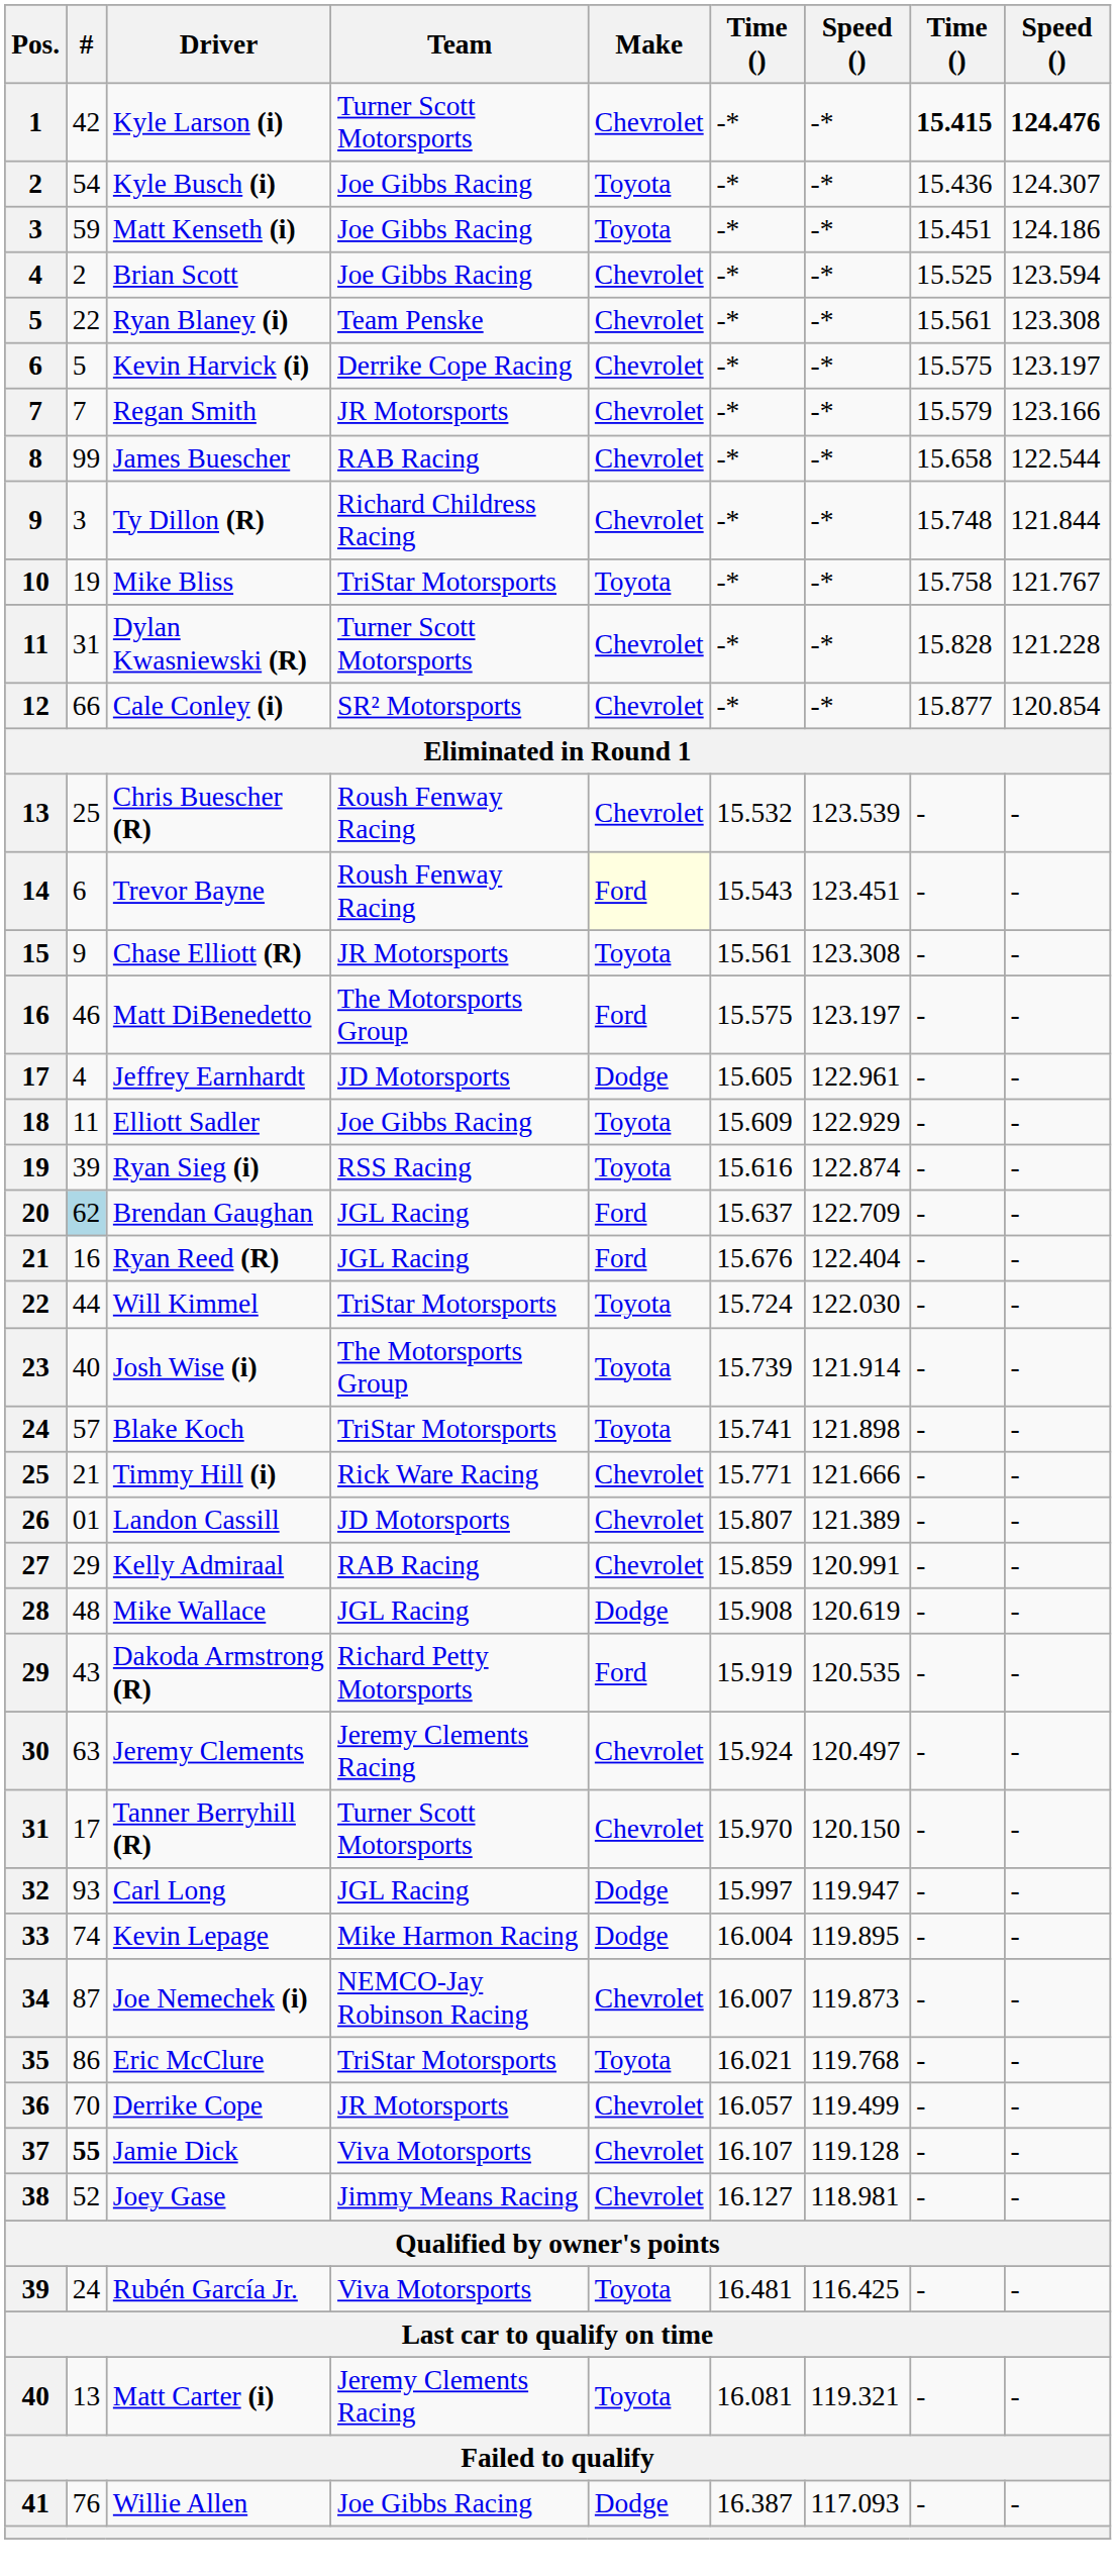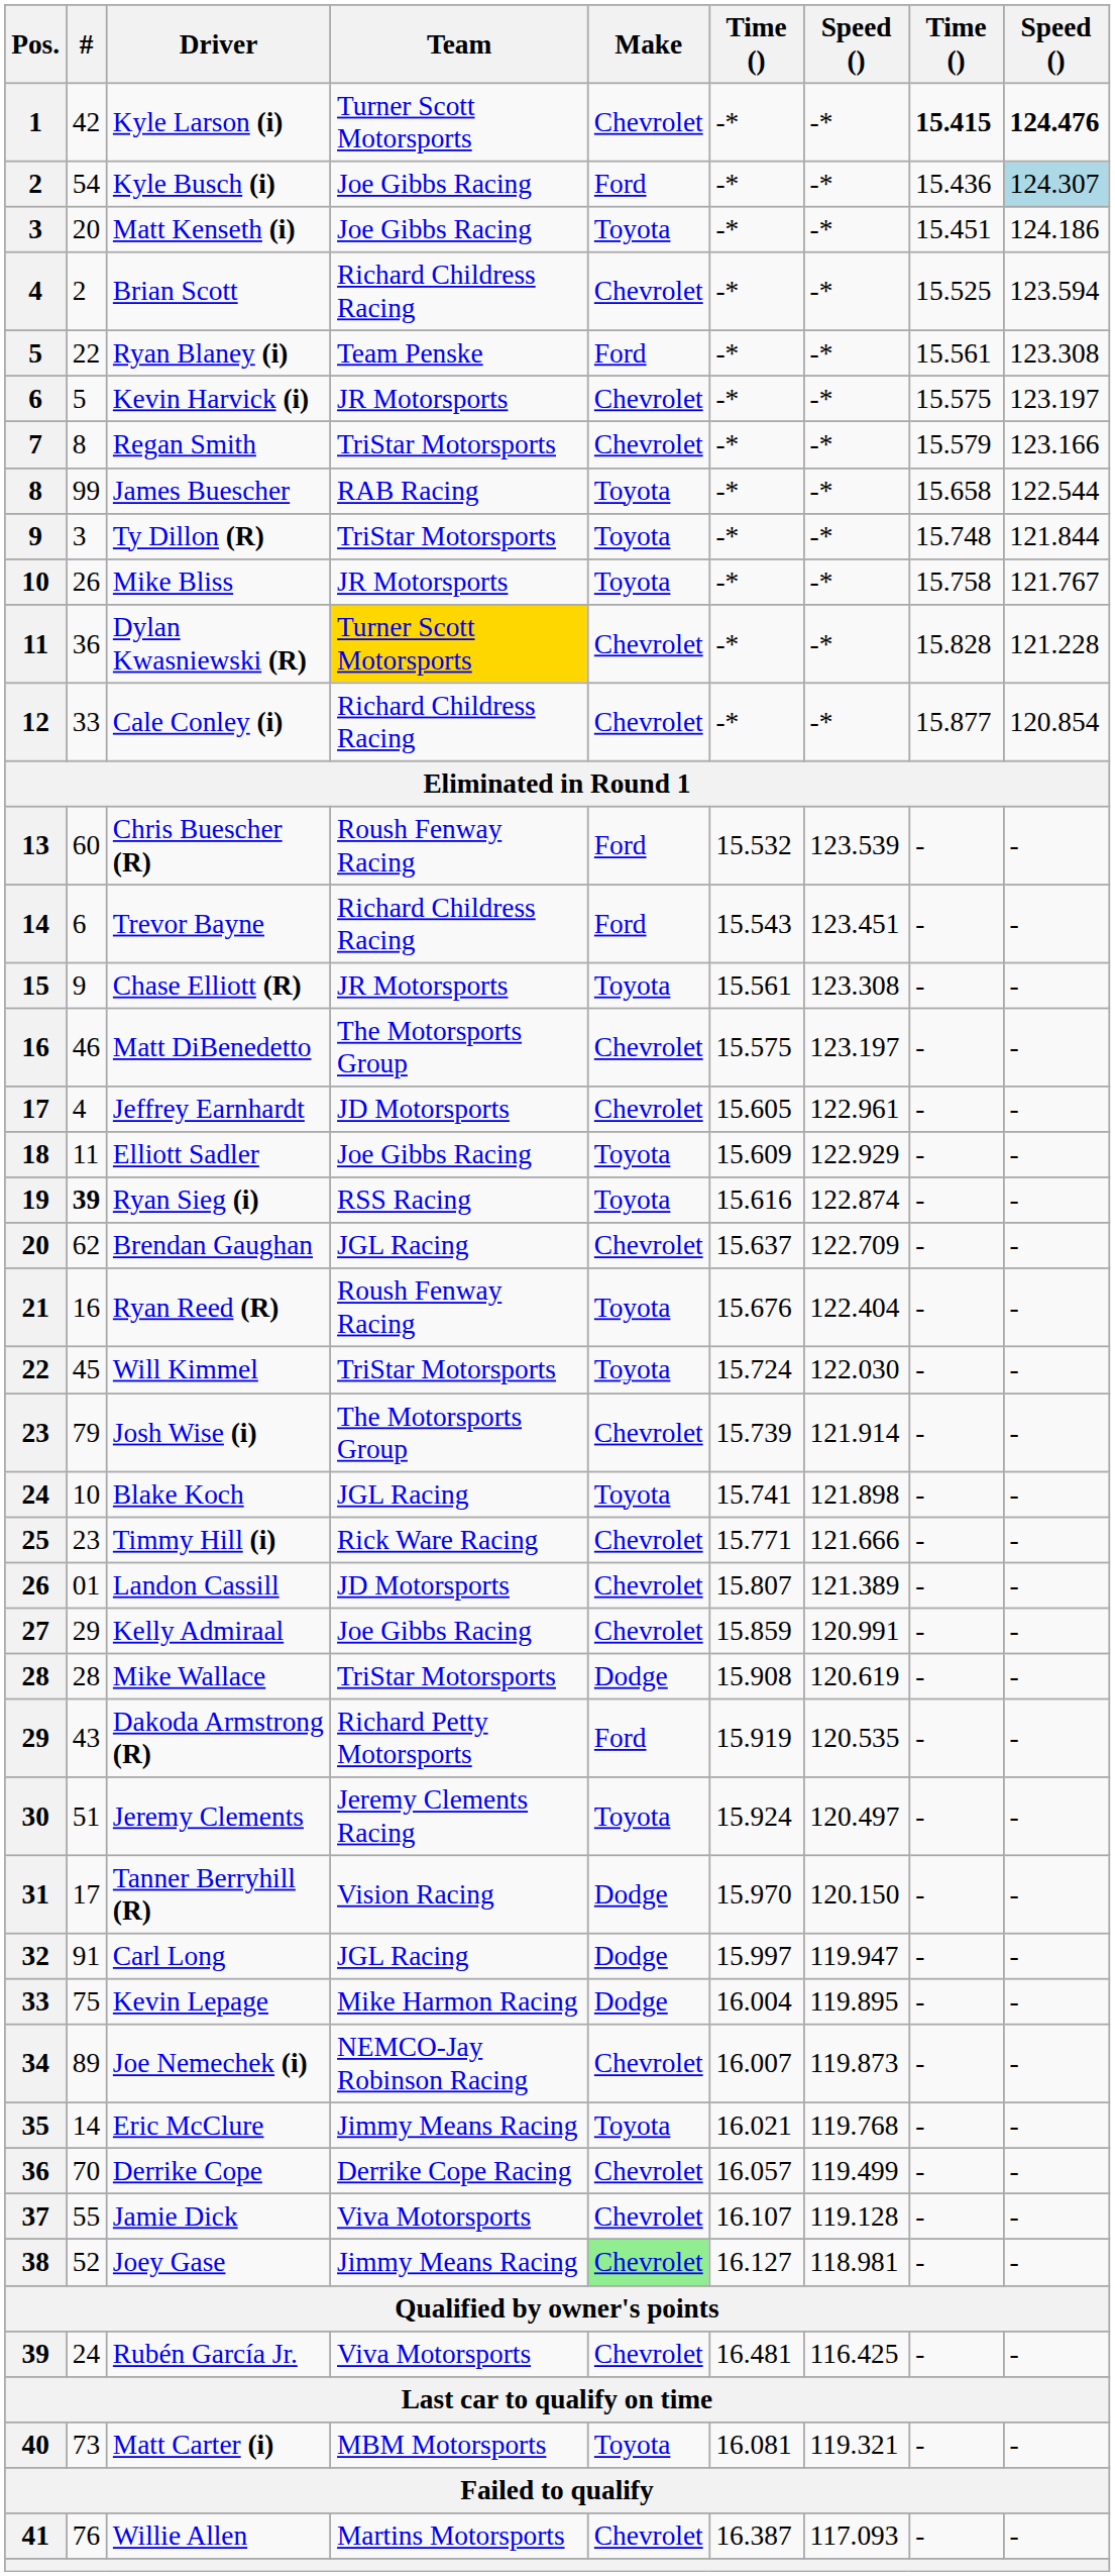 <table class="wikitable" style="font-size:95%">
 <tr>
 <th>Pos.</th>
 <th>#</th>
 <th>Driver</th>
 <th>Team</th>
 <th>Make</th>
 <th>Time ()</th>
 <th>Speed ()</th>
 <th>Time ()</th>
 <th>Speed ()</th>
 </tr>
 <tr>
 <th>1</th>
 <td>42</td>
 <td><a href='#'>Kyle Larson</a> <strong>(i)</strong></td>
 <td><a href='#'>Turner Scott Motorsports</a></td>
 <td><a href='#'>Chevrolet</a></td>
 <td>-*</td>
 <td>-*</td>
 <td><strong>15.415</strong></td>
 <td><strong>124.476</strong></td>
 </tr>
 <tr>
 <th>2</th>
 <td>54</td>
 <td><a href='#'>Kyle Busch</a> <strong>(i)</strong></td>
 <td><a href='#'>Joe Gibbs Racing</a></td>
-<td><a href='#'>Toyota</a></td>
+<td><a href='#'>Ford</a></td>
 <td>-*</td>
 <td>-*</td>
 <td>15.436</td>
-<td>124.307</td>
+<td style="background: lightblue;">124.307</td>
 </tr>
 <tr>
 <th>3</th>
-<td>59</td>
+<td>20</td>
 <td><a href='#'>Matt Kenseth</a> <strong>(i)</strong></td>
 <td><a href='#'>Joe Gibbs Racing</a></td>
 <td><a href='#'>Toyota</a></td>
 <td>-*</td>
 <td>-*</td>
 <td>15.451</td>
 <td>124.186</td>
 </tr>
 <tr>
 <th>4</th>
 <td>2</td>
 <td><a href='#'>Brian Scott</a></td>
-<td><a href='#'>Joe Gibbs Racing</a></td>
+<td><a href='#'>Richard Childress Racing</a></td>
 <td><a href='#'>Chevrolet</a></td>
 <td>-*</td>
 <td>-*</td>
 <td>15.525</td>
 <td>123.594</td>
 </tr>
 <tr>
 <th>5</th>
 <td>22</td>
 <td><a href='#'>Ryan Blaney</a> <strong>(i)</strong></td>
 <td><a href='#'>Team Penske</a></td>
-<td><a href='#'>Chevrolet</a></td>
+<td><a href='#'>Ford</a></td>
 <td>-*</td>
 <td>-*</td>
 <td>15.561</td>
 <td>123.308</td>
 </tr>
 <tr>
 <th>6</th>
 <td>5</td>
 <td><a href='#'>Kevin Harvick</a> <strong>(i)</strong></td>
-<td><a href='#'>Derrike Cope Racing</a></td>
+<td><a href='#'>JR Motorsports</a></td>
 <td><a href='#'>Chevrolet</a></td>
 <td>-*</td>
 <td>-*</td>
 <td>15.575</td>
 <td>123.197</td>
 </tr>
 <tr>
 <th>7</th>
-<td>7</td>
+<td>8</td>
 <td><a href='#'>Regan Smith</a></td>
-<td><a href='#'>JR Motorsports</a></td>
+<td><a href='#'>TriStar Motorsports</a></td>
 <td><a href='#'>Chevrolet</a></td>
 <td>-*</td>
 <td>-*</td>
 <td>15.579</td>
 <td>123.166</td>
 </tr>
 <tr>
 <th>8</th>
 <td>99</td>
 <td><a href='#'>James Buescher</a></td>
 <td><a href='#'>RAB Racing</a></td>
-<td><a href='#'>Chevrolet</a></td>
+<td><a href='#'>Toyota</a></td>
 <td>-*</td>
 <td>-*</td>
 <td>15.658</td>
 <td>122.544</td>
 </tr>
 <tr>
 <th>9</th>
 <td>3</td>
 <td><a href='#'>Ty Dillon</a> <strong>(R)</strong></td>
-<td><a href='#'>Richard Childress Racing</a></td>
-<td><a href='#'>Chevrolet</a></td>
+<td><a href='#'>TriStar Motorsports</a></td>
+<td><a href='#'>Toyota</a></td>
 <td>-*</td>
 <td>-*</td>
 <td>15.748</td>
 <td>121.844</td>
 </tr>
 <tr>
 <th>10</th>
-<td>19</td>
+<td>26</td>
 <td><a href='#'>Mike Bliss</a></td>
-<td><a href='#'>TriStar Motorsports</a></td>
+<td><a href='#'>JR Motorsports</a></td>
 <td><a href='#'>Toyota</a></td>
 <td>-*</td>
 <td>-*</td>
 <td>15.758</td>
 <td>121.767</td>
 </tr>
 <tr>
 <th>11</th>
-<td>31</td>
+<td>36</td>
 <td><a href='#'>Dylan Kwasniewski</a> <strong>(R)</strong></td>
-<td><a href='#'>Turner Scott Motorsports</a></td>
+<td style="background: gold;"><a href='#'>Turner Scott Motorsports</a></td>
 <td><a href='#'>Chevrolet</a></td>
 <td>-*</td>
 <td>-*</td>
 <td>15.828</td>
 <td>121.228</td>
 </tr>
 <tr>
 <th>12</th>
-<td>66</td>
+<td>33</td>
 <td><a href='#'>Cale Conley</a> <strong>(i)</strong></td>
-<td><a href='#'>SR² Motorsports</a></td>
+<td><a href='#'>Richard Childress Racing</a></td>
 <td><a href='#'>Chevrolet</a></td>
 <td>-*</td>
 <td>-*</td>
 <td>15.877</td>
 <td>120.854</td>
 </tr>
 <tr>
 <th colspan="9">Eliminated in Round 1</th>
 </tr>
 <tr>
 <th>13</th>
-<td>25</td>
+<td>60</td>
 <td><a href='#'>Chris Buescher</a> <strong>(R)</strong></td>
 <td><a href='#'>Roush Fenway Racing</a></td>
-<td><a href='#'>Chevrolet</a></td>
+<td><a href='#'>Ford</a></td>
 <td>15.532</td>
 <td>123.539</td>
 <td>-</td>
 <td>-</td>
 </tr>
 <tr>
 <th>14</th>
 <td>6</td>
 <td><a href='#'>Trevor Bayne</a></td>
-<td><a href='#'>Roush Fenway Racing</a></td>
-<td style="background: lightyellow;"><a href='#'>Ford</a></td>
+<td><a href='#'>Richard Childress Racing</a></td>
+<td><a href='#'>Ford</a></td>
 <td>15.543</td>
 <td>123.451</td>
 <td>-</td>
 <td>-</td>
 </tr>
 <tr>
 <th>15</th>
 <td>9</td>
 <td><a href='#'>Chase Elliott</a> <strong>(R)</strong></td>
 <td><a href='#'>JR Motorsports</a></td>
 <td><a href='#'>Toyota</a></td>
 <td>15.561</td>
 <td>123.308</td>
 <td>-</td>
 <td>-</td>
 </tr>
 <tr>
 <th>16</th>
 <td>46</td>
 <td><a href='#'>Matt DiBenedetto</a></td>
 <td><a href='#'>The Motorsports Group</a></td>
-<td><a href='#'>Ford</a></td>
+<td><a href='#'>Chevrolet</a></td>
 <td>15.575</td>
 <td>123.197</td>
 <td>-</td>
 <td>-</td>
 </tr>
 <tr>
 <th>17</th>
 <td>4</td>
 <td><a href='#'>Jeffrey Earnhardt</a></td>
 <td><a href='#'>JD Motorsports</a></td>
-<td><a href='#'>Dodge</a></td>
+<td><a href='#'>Chevrolet</a></td>
 <td>15.605</td>
 <td>122.961</td>
 <td>-</td>
 <td>-</td>
 </tr>
 <tr>
 <th>18</th>
 <td>11</td>
 <td><a href='#'>Elliott Sadler</a></td>
 <td><a href='#'>Joe Gibbs Racing</a></td>
 <td><a href='#'>Toyota</a></td>
 <td>15.609</td>
 <td>122.929</td>
 <td>-</td>
 <td>-</td>
 </tr>
 <tr>
 <th>19</th>
-<td>39</td>
+<td><strong>39</strong></td>
 <td><a href='#'>Ryan Sieg</a> <strong>(i)</strong></td>
 <td><a href='#'>RSS Racing</a></td>
 <td><a href='#'>Toyota</a></td>
 <td>15.616</td>
 <td>122.874</td>
 <td>-</td>
 <td>-</td>
 </tr>
 <tr>
 <th>20</th>
-<td style="background: lightblue;">62</td>
+<td>62</td>
 <td><a href='#'>Brendan Gaughan</a></td>
 <td><a href='#'>JGL Racing</a></td>
-<td><a href='#'>Ford</a></td>
+<td><a href='#'>Chevrolet</a></td>
 <td>15.637</td>
 <td>122.709</td>
 <td>-</td>
 <td>-</td>
 </tr>
 <tr>
 <th>21</th>
 <td>16</td>
 <td><a href='#'>Ryan Reed</a> <strong>(R)</strong></td>
-<td><a href='#'>JGL Racing</a></td>
-<td><a href='#'>Ford</a></td>
+<td><a href='#'>Roush Fenway Racing</a></td>
+<td><a href='#'>Toyota</a></td>
 <td>15.676</td>
 <td>122.404</td>
 <td>-</td>
 <td>-</td>
 </tr>
 <tr>
 <th>22</th>
-<td>44</td>
+<td>45</td>
 <td><a href='#'>Will Kimmel</a></td>
 <td><a href='#'>TriStar Motorsports</a></td>
 <td><a href='#'>Toyota</a></td>
 <td>15.724</td>
 <td>122.030</td>
 <td>-</td>
 <td>-</td>
 </tr>
 <tr>
 <th>23</th>
-<td>40</td>
+<td>79</td>
 <td><a href='#'>Josh Wise</a> <strong>(i)</strong></td>
 <td><a href='#'>The Motorsports Group</a></td>
-<td><a href='#'>Toyota</a></td>
+<td><a href='#'>Chevrolet</a></td>
 <td>15.739</td>
 <td>121.914</td>
 <td>-</td>
 <td>-</td>
 </tr>
 <tr>
 <th>24</th>
-<td>57</td>
+<td>10</td>
 <td><a href='#'>Blake Koch</a></td>
-<td><a href='#'>TriStar Motorsports</a></td>
+<td><a href='#'>JGL Racing</a></td>
 <td><a href='#'>Toyota</a></td>
 <td>15.741</td>
 <td>121.898</td>
 <td>-</td>
 <td>-</td>
 </tr>
 <tr>
 <th>25</th>
-<td>21</td>
+<td>23</td>
 <td><a href='#'>Timmy Hill</a> <strong>(i)</strong></td>
 <td><a href='#'>Rick Ware Racing</a></td>
 <td><a href='#'>Chevrolet</a></td>
 <td>15.771</td>
 <td>121.666</td>
 <td>-</td>
 <td>-</td>
 </tr>
 <tr>
 <th>26</th>
 <td>01</td>
 <td><a href='#'>Landon Cassill</a></td>
 <td><a href='#'>JD Motorsports</a></td>
 <td><a href='#'>Chevrolet</a></td>
 <td>15.807</td>
 <td>121.389</td>
 <td>-</td>
 <td>-</td>
 </tr>
 <tr>
 <th>27</th>
 <td>29</td>
 <td><a href='#'>Kelly Admiraal</a></td>
-<td><a href='#'>RAB Racing</a></td>
+<td><a href='#'>Joe Gibbs Racing</a></td>
 <td><a href='#'>Chevrolet</a></td>
 <td>15.859</td>
 <td>120.991</td>
 <td>-</td>
 <td>-</td>
 </tr>
 <tr>
 <th>28</th>
-<td>48</td>
+<td>28</td>
 <td><a href='#'>Mike Wallace</a></td>
-<td><a href='#'>JGL Racing</a></td>
+<td><a href='#'>TriStar Motorsports</a></td>
 <td><a href='#'>Dodge</a></td>
 <td>15.908</td>
 <td>120.619</td>
 <td>-</td>
 <td>-</td>
 </tr>
 <tr>
 <th>29</th>
 <td>43</td>
 <td><a href='#'>Dakoda Armstrong</a> <strong>(R)</strong></td>
 <td><a href='#'>Richard Petty Motorsports</a></td>
 <td><a href='#'>Ford</a></td>
 <td>15.919</td>
 <td>120.535</td>
 <td>-</td>
 <td>-</td>
 </tr>
 <tr>
 <th>30</th>
-<td>63</td>
+<td>51</td>
 <td><a href='#'>Jeremy Clements</a></td>
 <td><a href='#'>Jeremy Clements Racing</a></td>
-<td><a href='#'>Chevrolet</a></td>
+<td><a href='#'>Toyota</a></td>
 <td>15.924</td>
 <td>120.497</td>
 <td>-</td>
 <td>-</td>
 </tr>
 <tr>
 <th>31</th>
 <td>17</td>
 <td><a href='#'>Tanner Berryhill</a> <strong>(R)</strong></td>
-<td><a href='#'>Turner Scott Motorsports</a></td>
-<td><a href='#'>Chevrolet</a></td>
+<td><a href='#'>Vision Racing</a></td>
+<td><a href='#'>Dodge</a></td>
 <td>15.970</td>
 <td>120.150</td>
 <td>-</td>
 <td>-</td>
 </tr>
 <tr>
 <th>32</th>
-<td>93</td>
+<td>91</td>
 <td><a href='#'>Carl Long</a></td>
 <td><a href='#'>JGL Racing</a></td>
 <td><a href='#'>Dodge</a></td>
 <td>15.997</td>
 <td>119.947</td>
 <td>-</td>
 <td>-</td>
 </tr>
 <tr>
 <th>33</th>
-<td>74</td>
+<td>75</td>
 <td><a href='#'>Kevin Lepage</a></td>
 <td><a href='#'>Mike Harmon Racing</a></td>
 <td><a href='#'>Dodge</a></td>
 <td>16.004</td>
 <td>119.895</td>
 <td>-</td>
 <td>-</td>
 </tr>
 <tr>
 <th>34</th>
-<td>87</td>
+<td>89</td>
 <td><a href='#'>Joe Nemechek</a> <strong>(i)</strong></td>
 <td><a href='#'>NEMCO-Jay Robinson Racing</a></td>
 <td><a href='#'>Chevrolet</a></td>
 <td>16.007</td>
 <td>119.873</td>
 <td>-</td>
 <td>-</td>
 </tr>
 <tr>
 <th>35</th>
-<td>86</td>
+<td>14</td>
 <td><a href='#'>Eric McClure</a></td>
-<td><a href='#'>TriStar Motorsports</a></td>
+<td><a href='#'>Jimmy Means Racing</a></td>
 <td><a href='#'>Toyota</a></td>
 <td>16.021</td>
 <td>119.768</td>
 <td>-</td>
 <td>-</td>
 </tr>
 <tr>
 <th>36</th>
 <td>70</td>
 <td><a href='#'>Derrike Cope</a></td>
-<td><a href='#'>JR Motorsports</a></td>
+<td><a href='#'>Derrike Cope Racing</a></td>
 <td><a href='#'>Chevrolet</a></td>
 <td>16.057</td>
 <td>119.499</td>
 <td>-</td>
 <td>-</td>
 </tr>
 <tr>
 <th>37</th>
-<td><strong>55</strong></td>
+<td>55</td>
 <td><a href='#'>Jamie Dick</a></td>
 <td><a href='#'>Viva Motorsports</a></td>
 <td><a href='#'>Chevrolet</a></td>
 <td>16.107</td>
 <td>119.128</td>
 <td>-</td>
 <td>-</td>
 </tr>
 <tr>
 <th>38</th>
 <td>52</td>
 <td><a href='#'>Joey Gase</a></td>
 <td><a href='#'>Jimmy Means Racing</a></td>
-<td><a href='#'>Chevrolet</a></td>
+<td style="background: lightgreen;"><a href='#'>Chevrolet</a></td>
 <td>16.127</td>
 <td>118.981</td>
 <td>-</td>
 <td>-</td>
 </tr>
 <tr>
 <th colspan="9">Qualified by owner's points</th>
 </tr>
 <tr>
 <th>39</th>
 <td>24</td>
 <td><a href='#'>Rubén García Jr.</a></td>
 <td><a href='#'>Viva Motorsports</a></td>
-<td><a href='#'>Toyota</a></td>
+<td><a href='#'>Chevrolet</a></td>
 <td>16.481</td>
 <td>116.425</td>
 <td>-</td>
 <td>-</td>
 </tr>
 <tr>
 <th colspan="9">Last car to qualify on time</th>
 </tr>
 <tr>
 <th>40</th>
-<td>13</td>
+<td>73</td>
 <td><a href='#'>Matt Carter</a> <strong>(i)</strong></td>
-<td><a href='#'>Jeremy Clements Racing</a></td>
+<td><a href='#'>MBM Motorsports</a></td>
 <td><a href='#'>Toyota</a></td>
 <td>16.081</td>
 <td>119.321</td>
 <td>-</td>
 <td>-</td>
 </tr>
 <tr>
 <th colspan="9">Failed to qualify</th>
 </tr>
 <tr>
 <th>41</th>
 <td>76</td>
 <td><a href='#'>Willie Allen</a></td>
-<td><a href='#'>Joe Gibbs Racing</a></td>
-<td><a href='#'>Dodge</a></td>
+<td><a href='#'>Martins Motorsports</a></td>
+<td><a href='#'>Chevrolet</a></td>
 <td>16.387</td>
 <td>117.093</td>
 <td>-</td>
 <td>-</td>
 </tr>
 <tr>
 <th colspan="9"></th>
 </tr>
 </table>
